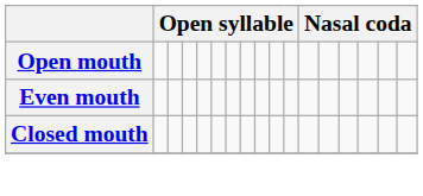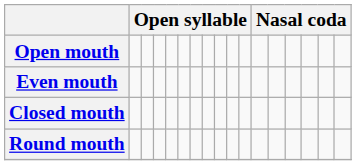 <table class="wikitable" border="1" style="text-align:center">
 <tr>
 <th></th>
 <th ! colspan="10">Open syllable</th>
 <th ! colspan="6">Nasal coda</th>
 </tr>
 <tr>
 <th><a href='#'>Open mouth</a></th>
 <td></td>
 <td></td>
 <td></td>
 <td></td>
 <td></td>
 <td></td>
 <td></td>
 <td></td>
 <td></td>
 <td></td>
 <td></td>
 <td></td>
 <td></td>
 <td></td>
 <td></td>
 <td> </td>
 </tr>
 <tr>
 <th><a href='#'>Even mouth</a></th>
 <td></td>
 <td></td>
 <td></td>
 <td></td>
 <td></td>
 <td></td>
 <td></td>
 <td></td>
 <td></td>
 <td></td>
 <td></td>
 <td></td>
 <td></td>
 <td></td>
 <td></td>
 <td></td>
 </tr>
 <tr>
 <th><a href='#'>Closed mouth</a></th>
 <td></td>
 <td></td>
 <td></td>
 <td> </td>
 <td></td>
 <td></td>
 <td></td>
 <td></td>
 <td></td>
 <td></td>
 <td> </td>
 <td></td>
 <td></td>
 <td></td>
 <td></td>
 <td></td>
 </tr>
 <tr>
+<th><a href='#'>Round mouth</a></th>
+<td></td>
+<td></td>
+<td></td>
+<td> </td>
+<td></td>
+<td></td>
+<td></td>
+<td></td>
+<td></td>
+<td></td>
+<td> </td>
+<td></td>
+<td></td>
+<td></td>
+<td></td>
+<td></td>
+</tr>
+<tr>
 </tr>
 </table>
